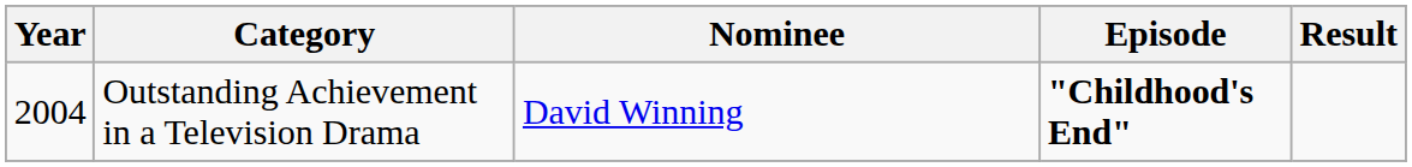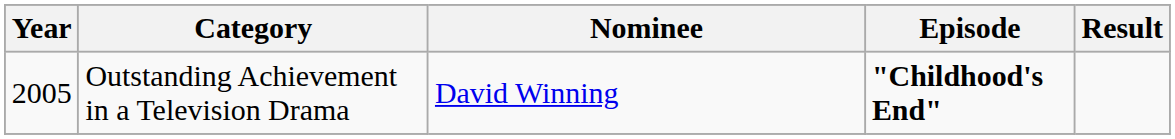 <table class="wikitable" | width="100%">
 <tr>
 <th width="3.5%">Year</th>
 <th width="30%">Category</th>
 <th>Nominee</th>
 <th width="18%">Episode</th>
 <th width="3.5%">Result</th>
 </tr>
 <tr>
-<td>2004</td>
+<td>2005</td>
 <td>Outstanding Achievement in a Television Drama</td>
 <td><a href='#'>David Winning</a></td>
 <td><strong>"Childhood's End"</strong></td>
 <td></td>
 </tr>
 </table>
